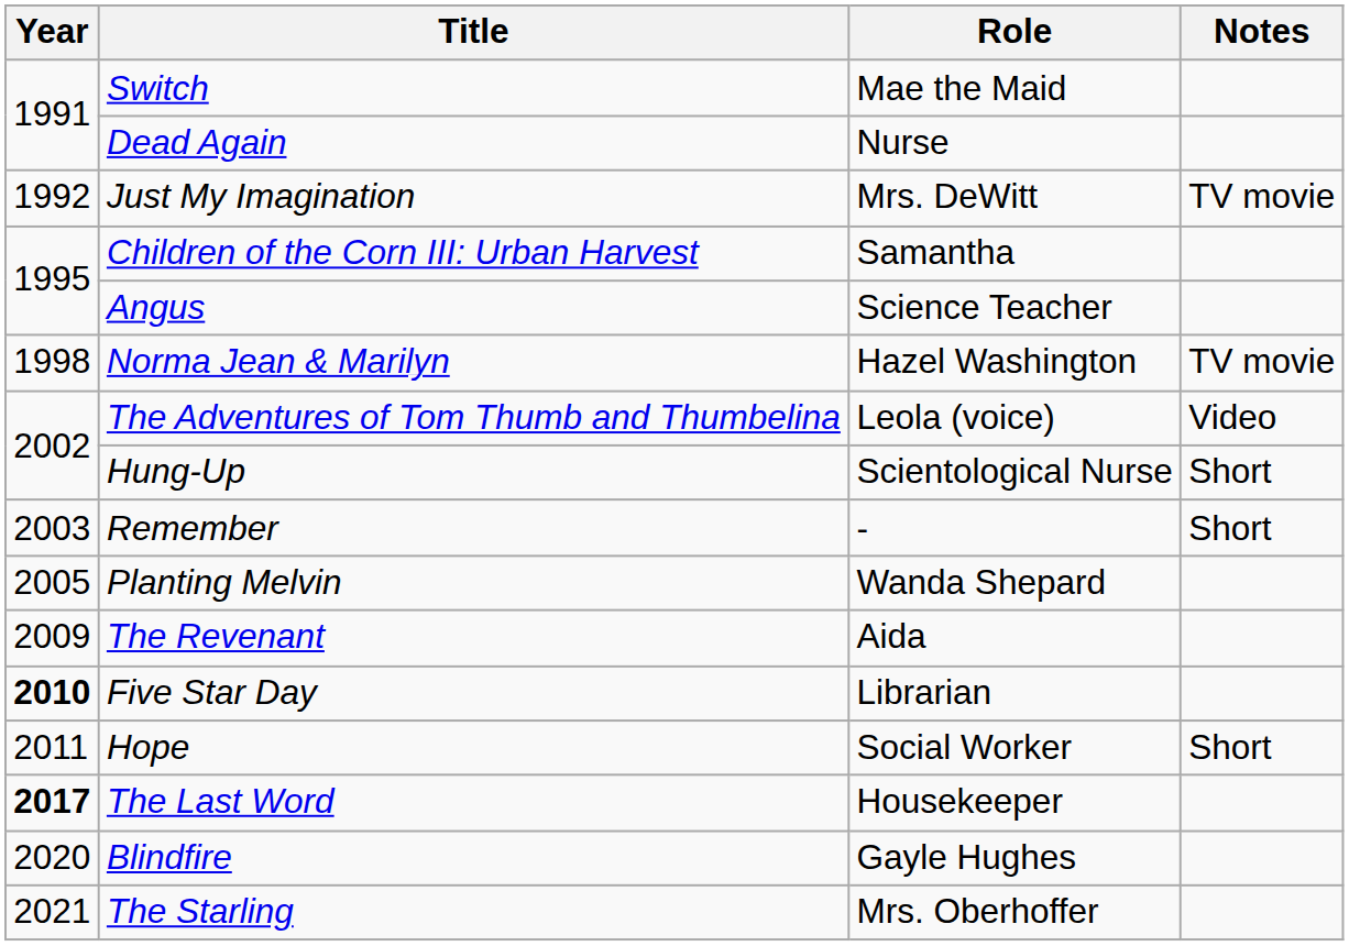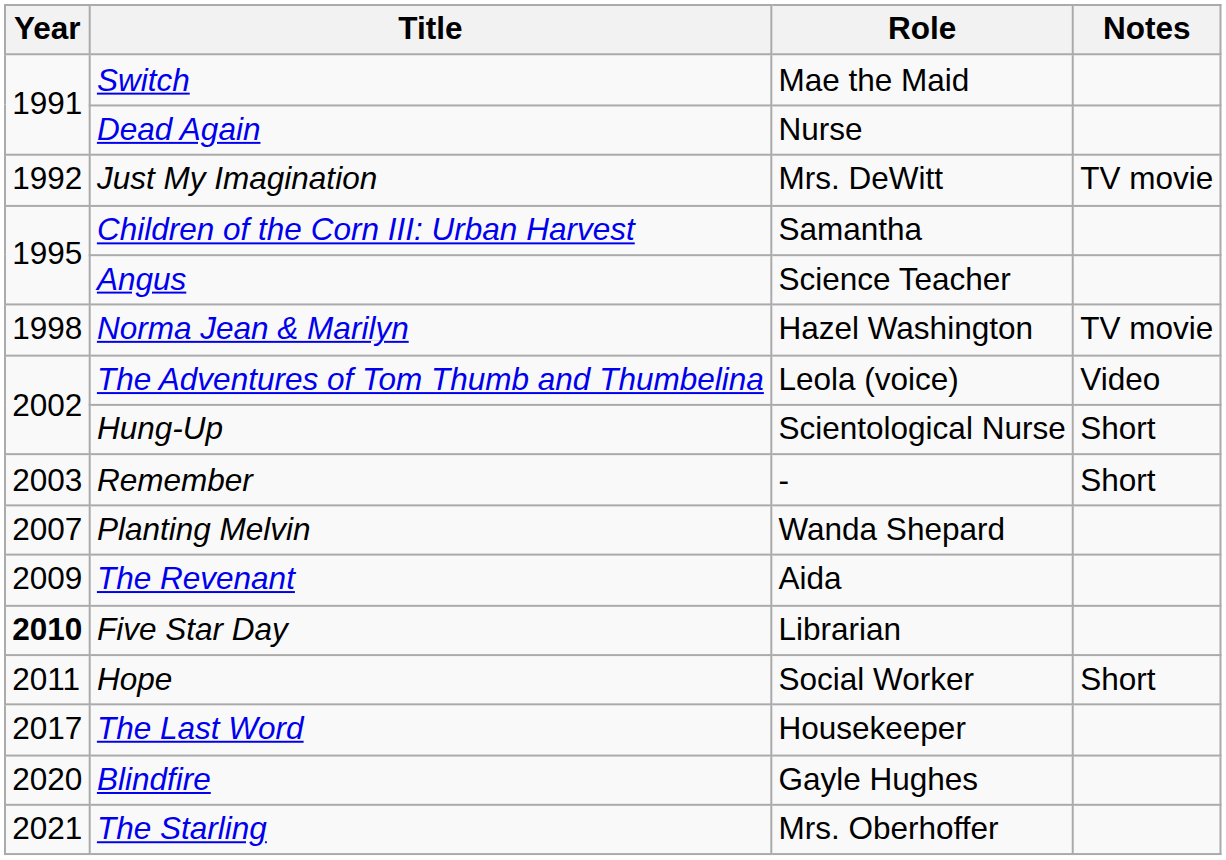 <table class="wikitable plainrowheaders sortable" style="margin-right: 0;">
 <tr>
 <th scope="col">Year</th>
 <th scope="col">Title</th>
 <th scope="col">Role</th>
 <th scope="col" class="unsortable">Notes</th>
 </tr>
 <tr>
 <td rowspan=2>1991</td>
 <td><em><a href='#'>Switch</a></em></td>
 <td>Mae the Maid</td>
 <td></td>
 </tr>
 <tr>
 <td><em><a href='#'>Dead Again</a></em></td>
 <td>Nurse</td>
 <td></td>
 </tr>
 <tr>
 <td>1992</td>
 <td><em>Just My Imagination</em></td>
 <td>Mrs. DeWitt</td>
 <td>TV movie</td>
 </tr>
 <tr>
 <td rowspan=2>1995</td>
 <td><em><a href='#'>Children of the Corn III: Urban Harvest</a></em></td>
 <td>Samantha</td>
 <td></td>
 </tr>
 <tr>
 <td><em><a href='#'>Angus</a></em></td>
 <td>Science Teacher</td>
 <td></td>
 </tr>
 <tr>
 <td>1998</td>
 <td><em><a href='#'>Norma Jean & Marilyn</a></em></td>
 <td>Hazel Washington</td>
 <td>TV movie</td>
 </tr>
 <tr>
 <td rowspan=2>2002</td>
 <td><em><a href='#'>The Adventures of Tom Thumb and Thumbelina</a></em></td>
 <td>Leola (voice)</td>
 <td>Video</td>
 </tr>
 <tr>
 <td><em>Hung-Up</em></td>
 <td>Scientological Nurse</td>
 <td>Short</td>
 </tr>
 <tr>
 <td>2003</td>
 <td><em>Remember</em></td>
 <td>-</td>
 <td>Short</td>
 </tr>
 <tr>
-<td>2005</td>
+<td>2007</td>
 <td><em>Planting Melvin</em></td>
 <td>Wanda Shepard</td>
 <td></td>
 </tr>
 <tr>
 <td>2009</td>
 <td><em><a href='#'>The Revenant</a></em></td>
 <td>Aida</td>
 <td></td>
 </tr>
 <tr>
 <td><strong>2010</strong></td>
 <td><em>Five Star Day</em></td>
 <td>Librarian</td>
 <td></td>
 </tr>
 <tr>
 <td>2011</td>
 <td><em>Hope</em></td>
 <td>Social Worker</td>
 <td>Short</td>
 </tr>
 <tr>
-<td><strong>2017</strong></td>
+<td>2017</td>
 <td><em><a href='#'>The Last Word</a></em></td>
 <td>Housekeeper</td>
 <td></td>
 </tr>
 <tr>
 <td>2020</td>
 <td><em><a href='#'>Blindfire</a></em></td>
 <td>Gayle Hughes</td>
 <td></td>
 </tr>
 <tr>
 <td>2021</td>
 <td><em><a href='#'>The Starling</a></em></td>
 <td>Mrs. Oberhoffer</td>
 <td></td>
 </tr>
 </table>
